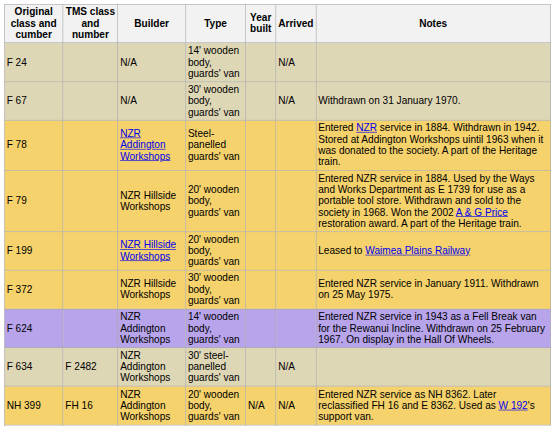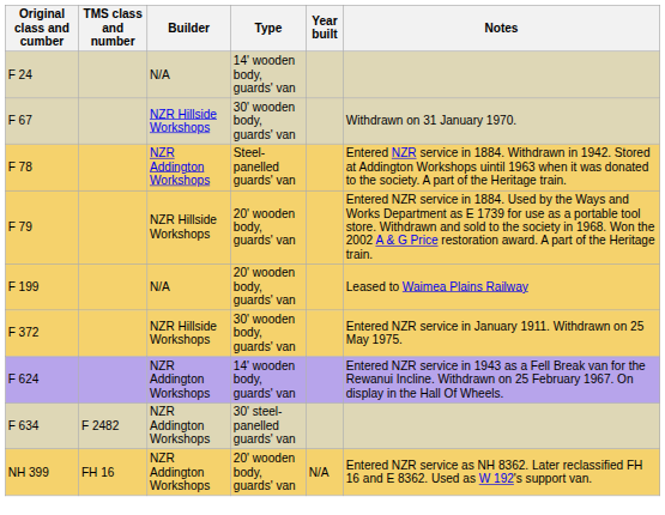 <table class="sortable wikitable" border="1">
 <tr>
 <th>Original class and cumber</th>
 <th>TMS class and number</th>
 <th>Builder</th>
 <th>Type</th>
 <th>Year built</th>
-<th>Arrived</th>
 <th>Notes</th>
 </tr>
 <tr style="background:#DED7B6;">
 <td>F 24</td>
 <td></td>
 <td>N/A</td>
 <td>14' wooden body, guards' van</td>
 <td></td>
-<td>N/A</td>
 <td></td>
 </tr>
 <tr style="background:#DED7B6;">
 <td>F 67</td>
 <td></td>
-<td>N/A</td>
+<td><a href='#'>NZR Hillside Workshops</a></td>
 <td>30' wooden body, guards' van</td>
 <td></td>
-<td>N/A</td>
 <td>Withdrawn on 31 January 1970.</td>
 </tr>
 <tr style="background:#F5D26C;">
 <td>F 78</td>
 <td></td>
 <td><a href='#'>NZR Addington Workshops</a></td>
 <td>Steel-panelled guards' van</td>
-<td></td>
 <td></td>
 <td>Entered <a href='#'>NZR</a> service in 1884. Withdrawn in 1942. Stored at Addington Workshops uintil 1963 when it was donated to the society. A part of the Heritage train.</td>
 </tr>
 <tr style="background:#F5D26C;">
 <td>F 79</td>
 <td></td>
 <td>NZR Hillside Workshops</td>
 <td>20' wooden body, guards' van</td>
 <td></td>
-<td></td>
 <td>Entered NZR service in 1884. Used by the Ways and Works Department as E 1739 for use as a portable tool store. Withdrawn and sold to the society in 1968. Won the 2002 <a href='#'>A & G Price</a> restoration award. A part of the Heritage train.</td>
 </tr>
 <tr style="background:#F5D26C;">
 <td>F 199</td>
 <td></td>
-<td><a href='#'>NZR Hillside Workshops</a></td>
+<td>N/A</td>
 <td>20' wooden body, guards' van</td>
-<td></td>
 <td></td>
 <td>Leased to <a href='#'>Waimea Plains Railway</a></td>
 </tr>
 <tr style="background:#F5D26C;">
 <td>F 372</td>
 <td></td>
 <td>NZR Hillside Workshops</td>
 <td>30' wooden body, guards' van</td>
 <td></td>
-<td></td>
 <td>Entered NZR service in January 1911. Withdrawn on 25 May 1975.</td>
 </tr>
 <tr style="background:#B7A4EB;">
 <td>F 624</td>
 <td></td>
 <td>NZR Addington Workshops</td>
 <td>14' wooden body, guards' van</td>
-<td></td>
 <td></td>
 <td>Entered NZR service in 1943 as a Fell Break van for the Rewanui Incline. Withdrawn on 25 February 1967. On display in the Hall Of Wheels.</td>
 </tr>
 <tr style="background:#DED7B6;">
 <td>F 634</td>
 <td>F 2482</td>
 <td>NZR Addington Workshops</td>
 <td>30' steel-panelled guards' van</td>
 <td></td>
-<td>N/A</td>
 <td></td>
 </tr>
 <tr style="background:#F5D26C;">
 <td>NH 399</td>
 <td>FH 16</td>
 <td>NZR Addington Workshops</td>
 <td>20' wooden body, guards' van</td>
 <td>N/A</td>
-<td>N/A</td>
 <td>Entered NZR service as NH 8362. Later reclassified FH 16 and E 8362. Used as <a href='#'>W 192</a>'s support van.</td>
 </tr>
 </table>
